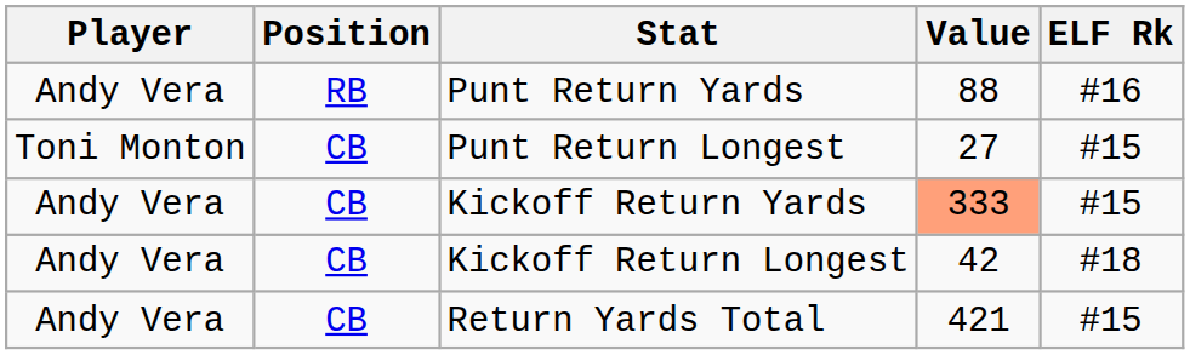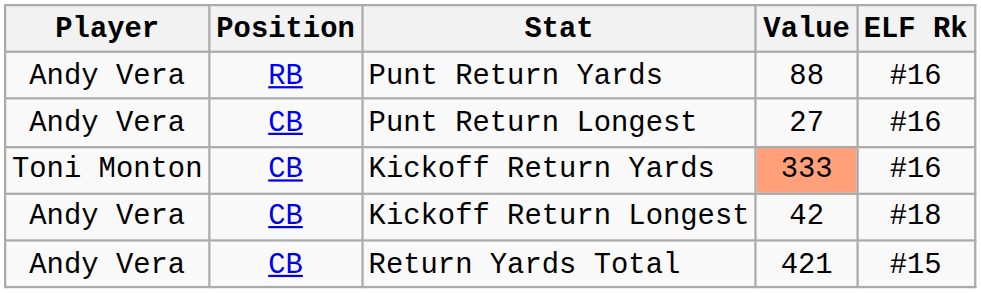 <table class="wikitable">
 <tr>
 <th>Player</th>
 <th>Position</th>
 <th>Stat</th>
 <th>Value</th>
 <th>ELF Rk</th>
 </tr>
 <tr>
 <td align="center">Andy Vera </td>
 <td align="center"><a href='#'>RB</a></td>
 <td>Punt Return Yards</td>
 <td align="center">88</td>
 <td align="center">#16</td>
 </tr>
 <tr>
-<td align="center">Toni Monton </td>
+<td align="center">Andy Vera </td>
 <td align="center"><a href='#'>CB</a></td>
 <td>Punt Return Longest</td>
 <td align="center">27</td>
-<td align="center">#15</td>
+<td align="center">#16</td>
 </tr>
 <tr>
-<td align="center">Andy Vera </td>
+<td align="center">Toni Monton </td>
 <td align="center"><a href='#'>CB</a></td>
 <td>Kickoff Return Yards</td>
 <td align="center" style="background: lightsalmon;">333</td>
-<td align="center">#15</td>
+<td align="center">#16</td>
 </tr>
 <tr>
 <td align="center">Andy Vera </td>
 <td align="center"><a href='#'>CB</a></td>
 <td>Kickoff Return Longest</td>
 <td align="center">42</td>
 <td align="center">#18</td>
 </tr>
 <tr>
 <td align="center">Andy Vera </td>
 <td align="center"><a href='#'>CB</a></td>
 <td>Return Yards Total</td>
 <td align="center">421</td>
 <td align="center">#15</td>
 </tr>
 </table>
